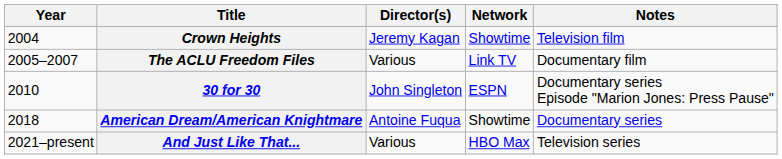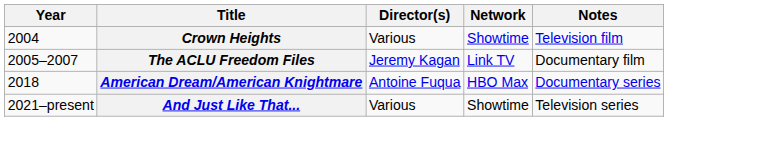 <table class="wikitable sortable">
 <tr>
 <th>Year</th>
 <th>Title</th>
 <th>Director(s)</th>
 <th>Network</th>
 <th>Notes</th>
 </tr>
 <tr>
 <td>2004</td>
 <th><strong><em>Crown Heights</em></strong></th>
-<td><a href='#'>Jeremy Kagan</a></td>
+<td>Various</td>
 <td><a href='#'>Showtime</a></td>
 <td><a href='#'>Television film</a></td>
 </tr>
 <tr>
 <td>2005–2007</td>
 <th><strong><em>The ACLU Freedom Files</em></strong></th>
-<td>Various</td>
+<td><a href='#'>Jeremy Kagan</a></td>
 <td><a href='#'>Link TV</a></td>
 <td>Documentary film</td>
-</tr>
-<tr>
-<td>2010</td>
-<th><strong><em><a href='#'>30 for 30</a></em></strong></th>
-<td><a href='#'>John Singleton</a></td>
-<td><a href='#'>ESPN</a></td>
-<td>Documentary series<br>Episode "Marion Jones: Press Pause"</td>
 </tr>
 <tr>
 <td>2018</td>
 <th><strong><em><a href='#'>American Dream/American Knightmare</a></em></strong></th>
 <td><a href='#'>Antoine Fuqua</a></td>
-<td>Showtime</td>
+<td><a href='#'>HBO Max</a></td>
 <td><a href='#'>Documentary series</a></td>
 </tr>
 <tr>
 <td>2021–present</td>
 <th><strong><em><a href='#'>And Just Like That...</a></em></strong></th>
 <td>Various</td>
-<td><a href='#'>HBO Max</a></td>
+<td>Showtime</td>
 <td>Television series</td>
 </tr>
 </table>
